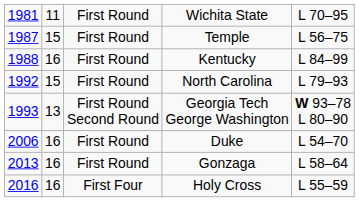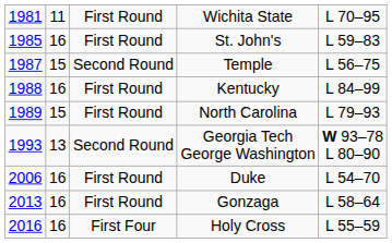 <table class="wikitable">
 <tr align="center">
 <td><a href='#'>1981</a></td>
 <td>11</td>
 <td>First Round</td>
 <td>Wichita State</td>
 <td>L 70–95</td>
 </tr>
 <tr align="center">
+<td><a href='#'>1985</a></td>
+<td>16</td>
+<td>First Round</td>
+<td>St. John's</td>
+<td>L 59–83</td>
+</tr>
+<tr align="center">
 <td><a href='#'>1987</a></td>
 <td>15</td>
-<td>First Round</td>
+<td>Second Round</td>
 <td>Temple</td>
 <td>L 56–75</td>
 </tr>
 <tr align="center">
 <td><a href='#'>1988</a></td>
 <td>16</td>
 <td>First Round</td>
 <td>Kentucky</td>
 <td>L 84–99</td>
 </tr>
 <tr align="center">
-<td><a href='#'>1992</a></td>
+<td><a href='#'>1989</a></td>
 <td>15</td>
 <td>First Round</td>
 <td>North Carolina</td>
 <td>L 79–93</td>
 </tr>
 <tr align="center">
 <td><a href='#'>1993</a></td>
 <td>13</td>
-<td>First Round<br>Second Round</td>
+<td>Second Round</td>
 <td>Georgia Tech<br>George Washington</td>
 <td><strong>W</strong> 93–78<br>L 80–90</td>
 </tr>
 <tr align="center">
 <td><a href='#'>2006</a></td>
 <td>16</td>
 <td>First Round</td>
 <td>Duke</td>
 <td>L 54–70</td>
 </tr>
 <tr align="center">
 <td><a href='#'>2013</a></td>
 <td>16</td>
 <td>First Round</td>
 <td>Gonzaga</td>
 <td>L 58–64</td>
 </tr>
 <tr align="center">
 <td><a href='#'>2016</a></td>
 <td>16</td>
 <td>First Four</td>
 <td>Holy Cross</td>
 <td>L 55–59</td>
 </tr>
 </table>
